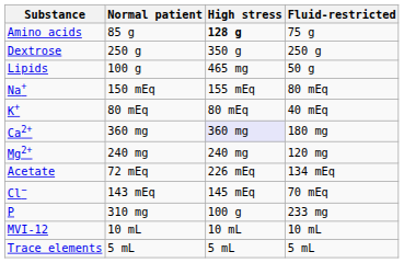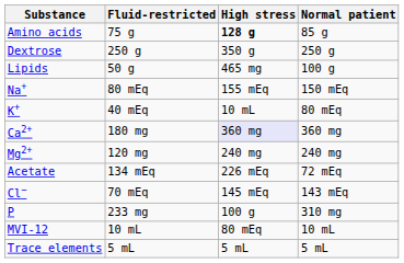 <table class="wikitable">
 <tr>
 <th>Substance</th>
+<th>Fluid-restricted</th>
+<th>High stress</th>
 <th>Normal patient</th>
-<th>High stress</th>
-<th>Fluid-restricted</th>
 </tr>
 <tr>
 <td><a href='#'>Amino acids</a></td>
+<td>75 g</td>
+<td><strong>128 g</strong></td>
 <td>85 g</td>
-<td><strong>128 g</strong></td>
-<td>75 g</td>
 </tr>
 <tr>
 <td><a href='#'>Dextrose</a></td>
 <td>250 g</td>
 <td>350 g</td>
 <td>250 g</td>
 </tr>
 <tr>
 <td><a href='#'>Lipids</a></td>
+<td>50 g</td>
+<td>465 mg</td>
 <td>100 g</td>
-<td>465 mg</td>
-<td>50 g</td>
 </tr>
 <tr>
 <td><a href='#'>Na<sup>+</sup></a></td>
+<td>80 mEq</td>
+<td>155 mEq</td>
 <td>150 mEq</td>
-<td>155 mEq</td>
+</tr>
+<tr>
+<td><a href='#'>K<sup>+</sup></a></td>
+<td>40 mEq</td>
+<td>10 mL</td>
 <td>80 mEq</td>
 </tr>
 <tr>
-<td><a href='#'>K<sup>+</sup></a></td>
-<td>80 mEq</td>
-<td>80 mEq</td>
-<td>40 mEq</td>
-</tr>
-<tr>
 <td><a href='#'>Ca<sup>2+</sup></a></td>
+<td>180 mg</td>
+<td style="background: lavender;">360 mg</td>
 <td>360 mg</td>
-<td style="background: lavender;">360 mg</td>
-<td>180 mg</td>
 </tr>
 <tr>
 <td><a href='#'>Mg<sup>2+</sup></a></td>
+<td>120 mg</td>
 <td>240 mg</td>
 <td>240 mg</td>
-<td>120 mg</td>
 </tr>
 <tr>
 <td><a href='#'>Acetate</a></td>
+<td>134 mEq</td>
+<td>226 mEq</td>
 <td>72 mEq</td>
-<td>226 mEq</td>
-<td>134 mEq</td>
 </tr>
 <tr>
 <td><a href='#'>Cl<sup>−</sup></a></td>
+<td>70 mEq</td>
+<td>145 mEq</td>
 <td>143 mEq</td>
-<td>145 mEq</td>
-<td>70 mEq</td>
 </tr>
 <tr>
 <td><a href='#'>P</a></td>
+<td>233 mg</td>
+<td>100 g</td>
 <td>310 mg</td>
-<td>100 g</td>
-<td>233 mg</td>
 </tr>
 <tr>
 <td><a href='#'>MVI-12</a></td>
 <td>10 mL</td>
-<td>10 mL</td>
+<td>80 mEq</td>
 <td>10 mL</td>
 </tr>
 <tr>
 <td><a href='#'>Trace elements</a></td>
 <td>5 mL</td>
 <td>5 mL</td>
 <td>5 mL</td>
 </tr>
 </table>
